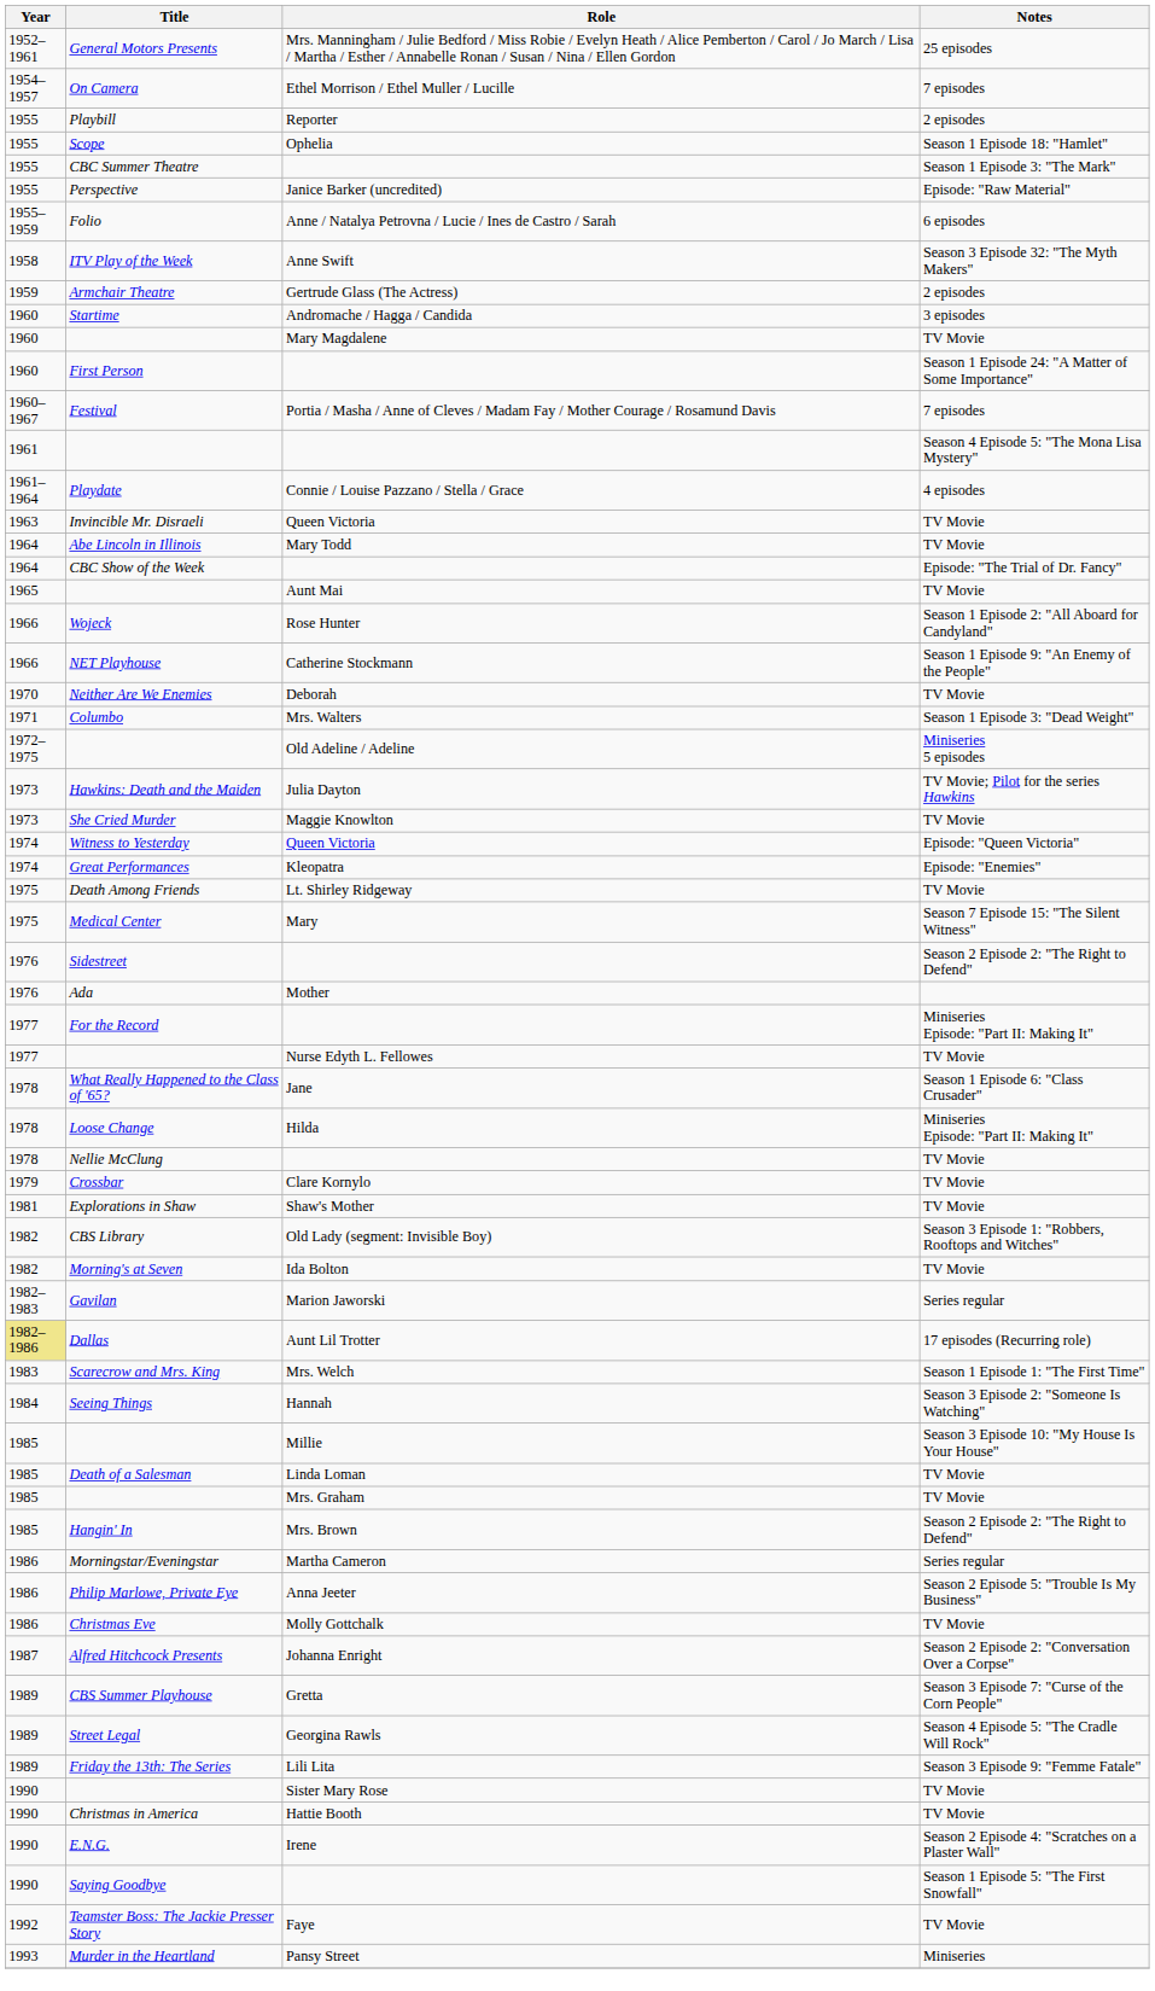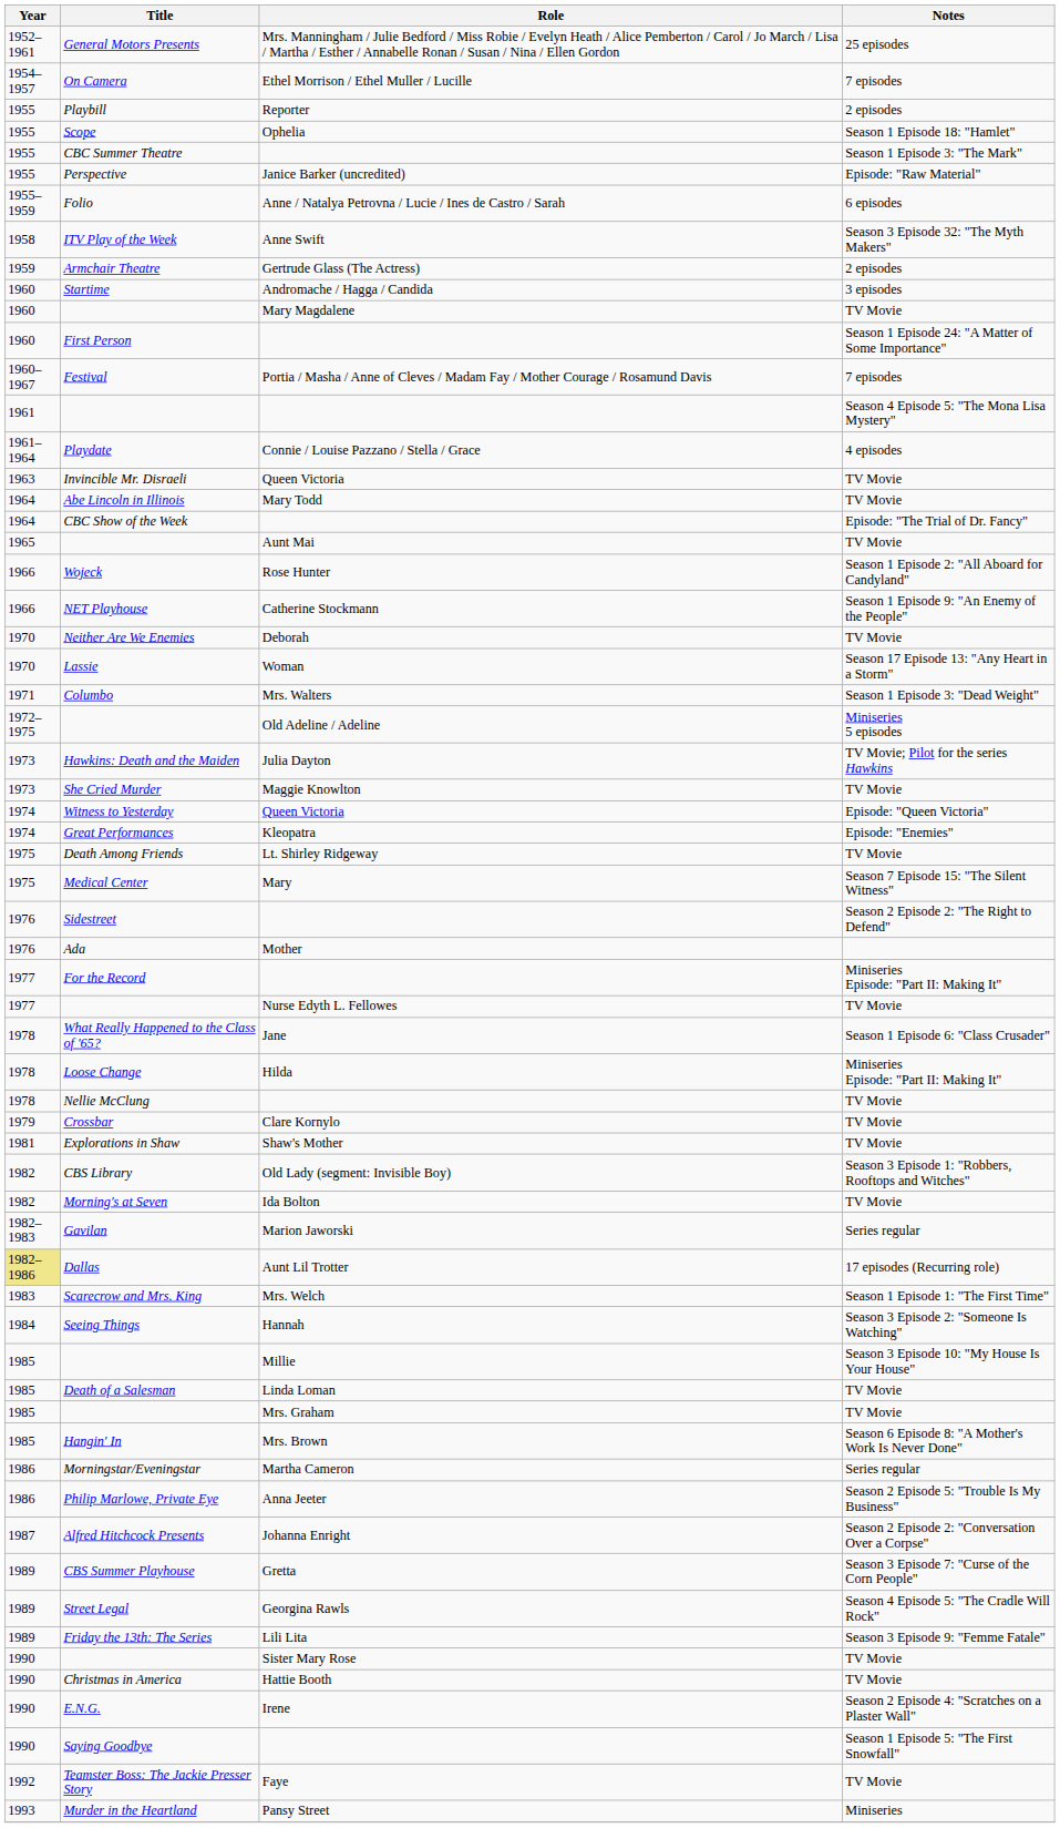 <table class="wikitable sortable">
 <tr>
 <th>Year</th>
 <th>Title</th>
 <th>Role</th>
 <th class="unsortable">Notes</th>
 </tr>
 <tr>
 <td>1952–1961</td>
 <td><em><a href='#'>General Motors Presents</a></em></td>
 <td>Mrs. Manningham / Julie Bedford / Miss Robie / Evelyn Heath / Alice Pemberton / Carol / Jo March / Lisa / Martha / Esther / Annabelle Ronan / Susan / Nina / Ellen Gordon</td>
 <td>25 episodes</td>
 </tr>
 <tr>
 <td>1954–1957</td>
 <td><em><a href='#'>On Camera</a></em></td>
 <td>Ethel Morrison / Ethel Muller / Lucille</td>
 <td>7 episodes</td>
 </tr>
 <tr>
 <td>1955</td>
 <td><em>Playbill</em></td>
 <td>Reporter</td>
 <td>2 episodes</td>
 </tr>
 <tr>
 <td>1955</td>
 <td><em><a href='#'>Scope</a></em></td>
 <td>Ophelia</td>
 <td>Season 1 Episode 18: "Hamlet"</td>
 </tr>
 <tr>
 <td>1955</td>
 <td><em>CBC Summer Theatre</em></td>
 <td></td>
 <td>Season 1 Episode 3: "The Mark"</td>
 </tr>
 <tr>
 <td>1955</td>
 <td><em>Perspective</em></td>
 <td>Janice Barker (uncredited)</td>
 <td>Episode: "Raw Material"</td>
 </tr>
 <tr>
 <td>1955–1959</td>
 <td><em>Folio</em></td>
 <td>Anne / Natalya Petrovna / Lucie / Ines de Castro / Sarah</td>
 <td>6 episodes</td>
 </tr>
 <tr>
 <td>1958</td>
 <td><em><a href='#'>ITV Play of the Week</a></em></td>
 <td>Anne Swift</td>
 <td>Season 3 Episode 32: "The Myth Makers"</td>
 </tr>
 <tr>
 <td>1959</td>
 <td><em><a href='#'>Armchair Theatre</a></em></td>
 <td>Gertrude Glass (The Actress)</td>
 <td>2 episodes</td>
 </tr>
 <tr>
 <td>1960</td>
 <td><em><a href='#'>Startime</a></em></td>
 <td>Andromache / Hagga / Candida</td>
 <td>3 episodes</td>
 </tr>
 <tr>
 <td>1960</td>
 <td><em></em></td>
 <td>Mary Magdalene</td>
 <td>TV Movie</td>
 </tr>
 <tr>
 <td>1960</td>
 <td><em><a href='#'>First Person</a></em></td>
 <td></td>
 <td>Season 1 Episode 24: "A Matter of Some Importance"</td>
 </tr>
 <tr>
 <td>1960–1967</td>
 <td><em><a href='#'>Festival</a></em></td>
 <td>Portia / Masha / Anne of Cleves / Madam Fay / Mother Courage / Rosamund Davis</td>
 <td>7 episodes</td>
 </tr>
 <tr>
 <td>1961</td>
 <td><em></em></td>
 <td></td>
 <td>Season 4 Episode 5: "The Mona Lisa Mystery"</td>
 </tr>
 <tr>
 <td>1961–1964</td>
 <td><em><a href='#'>Playdate</a></em></td>
 <td>Connie / Louise Pazzano / Stella / Grace</td>
 <td>4 episodes</td>
 </tr>
 <tr>
 <td>1963</td>
 <td><em>Invincible Mr. Disraeli</em></td>
 <td>Queen Victoria</td>
 <td>TV Movie</td>
 </tr>
 <tr>
 <td>1964</td>
 <td><em><a href='#'>Abe Lincoln in Illinois</a></em></td>
 <td>Mary Todd</td>
 <td>TV Movie</td>
 </tr>
 <tr>
 <td>1964</td>
 <td><em>CBC Show of the Week</em></td>
 <td></td>
 <td>Episode: "The Trial of Dr. Fancy"</td>
 </tr>
 <tr>
 <td>1965</td>
 <td><em></em></td>
 <td>Aunt Mai</td>
 <td>TV Movie</td>
 </tr>
 <tr>
 <td>1966</td>
 <td><em><a href='#'>Wojeck</a></em></td>
 <td>Rose Hunter</td>
 <td>Season 1 Episode 2: "All Aboard for Candyland"</td>
 </tr>
 <tr>
 <td>1966</td>
 <td><em><a href='#'>NET Playhouse</a></em></td>
 <td>Catherine Stockmann</td>
 <td>Season 1 Episode 9: "An Enemy of the People"</td>
 </tr>
 <tr>
 <td>1970</td>
 <td><em><a href='#'>Neither Are We Enemies</a></em></td>
 <td>Deborah</td>
 <td>TV Movie</td>
+</tr>
+<tr>
+<td>1970</td>
+<td><em><a href='#'>Lassie</a></em></td>
+<td>Woman</td>
+<td>Season 17 Episode 13: "Any Heart in a Storm"</td>
 </tr>
 <tr>
 <td>1971</td>
 <td><em><a href='#'>Columbo</a></em></td>
 <td>Mrs. Walters</td>
 <td>Season 1 Episode 3: "Dead Weight"</td>
 </tr>
 <tr>
 <td>1972–1975</td>
 <td><em></em></td>
 <td>Old Adeline / Adeline</td>
 <td><a href='#'>Miniseries</a><br>5 episodes</td>
 </tr>
 <tr>
 <td>1973</td>
 <td><em><a href='#'>Hawkins: Death and the Maiden</a></em></td>
 <td>Julia Dayton</td>
 <td>TV Movie; <a href='#'>Pilot</a> for the series <em><a href='#'>Hawkins</a></em></td>
 </tr>
 <tr>
 <td>1973</td>
 <td><em><a href='#'>She Cried Murder</a></em></td>
 <td>Maggie Knowlton</td>
 <td>TV Movie</td>
 </tr>
 <tr>
 <td>1974</td>
 <td><em><a href='#'>Witness to Yesterday</a></em></td>
 <td><a href='#'>Queen Victoria</a></td>
 <td>Episode: "Queen Victoria"</td>
 </tr>
 <tr>
 <td>1974</td>
 <td><em><a href='#'>Great Performances</a></em></td>
 <td>Kleopatra</td>
 <td>Episode: "Enemies"</td>
 </tr>
 <tr>
 <td>1975</td>
 <td><em>Death Among Friends</em></td>
 <td>Lt. Shirley Ridgeway</td>
 <td>TV Movie</td>
 </tr>
 <tr>
 <td>1975</td>
 <td><em><a href='#'>Medical Center</a></em></td>
 <td>Mary</td>
 <td>Season 7 Episode 15: "The Silent Witness"</td>
 </tr>
 <tr>
 <td>1976</td>
 <td><em><a href='#'>Sidestreet</a></em></td>
 <td></td>
 <td>Season 2 Episode 2: "The Right to Defend"</td>
 </tr>
 <tr>
 <td>1976</td>
 <td><em>Ada</em></td>
 <td>Mother</td>
 <td></td>
 </tr>
 <tr>
 <td>1977</td>
 <td><em><a href='#'>For the Record</a></em></td>
 <td></td>
 <td>Miniseries<br>Episode: "Part II: Making It"</td>
 </tr>
 <tr>
 <td>1977</td>
 <td><em></em></td>
 <td>Nurse Edyth L. Fellowes</td>
 <td>TV Movie</td>
 </tr>
 <tr>
 <td>1978</td>
 <td><em><a href='#'>What Really Happened to the Class of '65?</a></em></td>
 <td>Jane</td>
 <td>Season 1 Episode 6: "Class Crusader"</td>
 </tr>
 <tr>
 <td>1978</td>
 <td><em><a href='#'>Loose Change</a></em></td>
 <td>Hilda</td>
 <td>Miniseries<br>Episode: "Part II: Making It"</td>
 </tr>
 <tr>
 <td>1978</td>
 <td><em>Nellie McClung</em></td>
 <td></td>
 <td>TV Movie</td>
 </tr>
 <tr>
 <td>1979</td>
 <td><em><a href='#'>Crossbar</a></em></td>
 <td>Clare Kornylo</td>
 <td>TV Movie</td>
 </tr>
 <tr>
 <td>1981</td>
 <td><em>Explorations in Shaw</em></td>
 <td>Shaw's Mother</td>
 <td>TV Movie</td>
 </tr>
 <tr>
 <td>1982</td>
 <td><em>CBS Library</em></td>
 <td>Old Lady (segment: Invisible Boy)</td>
 <td>Season 3 Episode 1: "Robbers, Rooftops and Witches"</td>
 </tr>
 <tr>
 <td>1982</td>
 <td><em><a href='#'>Morning's at Seven</a></em></td>
 <td>Ida Bolton</td>
 <td>TV Movie</td>
 </tr>
 <tr>
 <td>1982–1983</td>
 <td><em><a href='#'>Gavilan</a></em></td>
 <td>Marion Jaworski</td>
 <td>Series regular</td>
 </tr>
 <tr>
 <td style="background: khaki;">1982–1986</td>
 <td><em><a href='#'>Dallas</a></em></td>
 <td>Aunt Lil Trotter</td>
 <td>17 episodes (Recurring role)</td>
 </tr>
 <tr>
 <td>1983</td>
 <td><em><a href='#'>Scarecrow and Mrs. King</a></em></td>
 <td>Mrs. Welch</td>
 <td>Season 1 Episode 1: "The First Time"</td>
 </tr>
 <tr>
 <td>1984</td>
 <td><em><a href='#'>Seeing Things</a></em></td>
 <td>Hannah</td>
 <td>Season 3 Episode 2: "Someone Is Watching"</td>
 </tr>
 <tr>
 <td>1985</td>
 <td><em></em></td>
 <td>Millie</td>
 <td>Season 3 Episode 10: "My House Is Your House"</td>
 </tr>
 <tr>
 <td>1985</td>
 <td><em><a href='#'>Death of a Salesman</a></em></td>
 <td>Linda Loman</td>
 <td>TV Movie</td>
 </tr>
 <tr>
 <td>1985</td>
 <td><em></em></td>
 <td>Mrs. Graham</td>
 <td>TV Movie</td>
 </tr>
 <tr>
 <td>1985</td>
 <td><em><a href='#'>Hangin' In</a></em></td>
 <td>Mrs. Brown</td>
-<td>Season 2 Episode 2: "The Right to Defend"</td>
+<td>Season 6 Episode 8: "A Mother's Work Is Never Done"</td>
 </tr>
 <tr>
 <td>1986</td>
 <td><em>Morningstar/Eveningstar</em></td>
 <td>Martha Cameron</td>
 <td>Series regular</td>
 </tr>
 <tr>
 <td>1986</td>
 <td><em><a href='#'>Philip Marlowe, Private Eye</a></em></td>
 <td>Anna Jeeter</td>
 <td>Season 2 Episode 5: "Trouble Is My Business"</td>
-</tr>
-<tr>
-<td>1986</td>
-<td><em><a href='#'>Christmas Eve</a></em></td>
-<td>Molly Gottchalk</td>
-<td>TV Movie</td>
 </tr>
 <tr>
 <td>1987</td>
 <td><em><a href='#'>Alfred Hitchcock Presents</a></em></td>
 <td>Johanna Enright</td>
 <td>Season 2 Episode 2: "Conversation Over a Corpse"</td>
 </tr>
 <tr>
 <td>1989</td>
 <td><em><a href='#'>CBS Summer Playhouse</a></em></td>
 <td>Gretta</td>
 <td>Season 3 Episode 7: "Curse of the Corn People"</td>
 </tr>
 <tr>
 <td>1989</td>
 <td><em><a href='#'>Street Legal</a></em></td>
 <td>Georgina Rawls</td>
 <td>Season 4 Episode 5: "The Cradle Will Rock"</td>
 </tr>
 <tr>
 <td>1989</td>
 <td><em><a href='#'>Friday the 13th: The Series</a></em></td>
 <td>Lili Lita</td>
 <td>Season 3 Episode 9: "Femme Fatale"</td>
 </tr>
 <tr>
 <td>1990</td>
 <td><em></em></td>
 <td>Sister Mary Rose</td>
 <td>TV Movie</td>
 </tr>
 <tr>
 <td>1990</td>
 <td><em>Christmas in America</em></td>
 <td>Hattie Booth</td>
 <td>TV Movie</td>
 </tr>
 <tr>
 <td>1990</td>
 <td><em><a href='#'>E.N.G.</a></em></td>
 <td>Irene</td>
 <td>Season 2 Episode 4: "Scratches on a Plaster Wall"</td>
 </tr>
 <tr>
 <td>1990</td>
 <td><em><a href='#'>Saying Goodbye</a></em></td>
 <td></td>
 <td>Season 1 Episode 5: "The First Snowfall"</td>
 </tr>
 <tr>
 <td>1992</td>
 <td><em><a href='#'>Teamster Boss: The Jackie Presser Story</a></em></td>
 <td>Faye</td>
 <td>TV Movie</td>
 </tr>
 <tr>
 <td>1993</td>
 <td><em><a href='#'>Murder in the Heartland</a></em></td>
 <td>Pansy Street</td>
 <td>Miniseries</td>
 </tr>
 <tr>
 </tr>
 </table>
